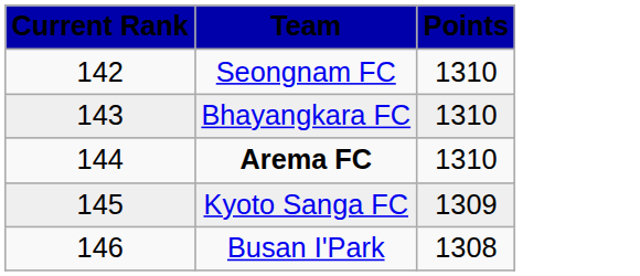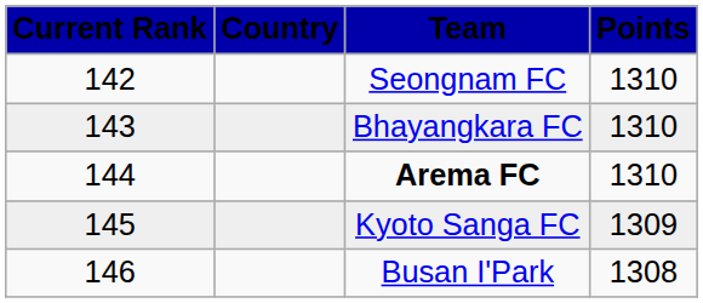 <table class="wikitable" style="text-align: center;">
 <tr>
 <th style="background:#0000aa"><span> Current Rank</span></th>
+<th style="background:#0000aa"><span> Country</span></th>
 <th style="background:#0000aa"><span> Team</span></th>
 <th style="background:#0000aa"><span> Points</span></th>
 </tr>
 <tr>
 <td>142</td>
+<td></td>
 <td><a href='#'>Seongnam FC</a></td>
 <td>1310</td>
 </tr>
 <tr style="background:#efefef;">
 <td>143</td>
+<td></td>
 <td><a href='#'>Bhayangkara FC</a></td>
 <td>1310</td>
 </tr>
 <tr>
 <td>144</td>
+<td></td>
 <td><strong>Arema FC</strong></td>
 <td>1310</td>
 </tr>
 <tr style="background:#efefef;">
 <td>145</td>
+<td></td>
 <td><a href='#'>Kyoto Sanga FC</a></td>
 <td>1309</td>
 </tr>
 <tr>
 <td>146</td>
+<td></td>
 <td><a href='#'>Busan I'Park</a></td>
 <td>1308</td>
 </tr>
 </table>
